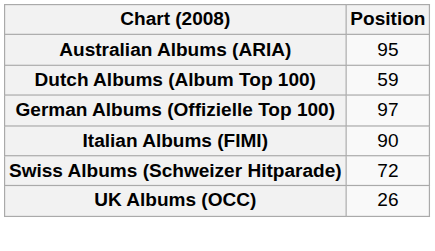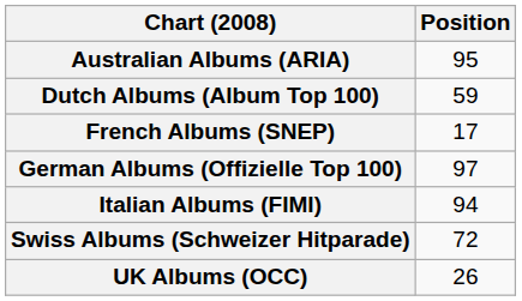 <table class="wikitable plainrowheaders sortable">
 <tr>
 <th>Chart (2008)</th>
 <th>Position</th>
 </tr>
 <tr>
 <th scope="row">Australian Albums (ARIA)</th>
 <td style="text-align:center;">95</td>
 </tr>
 <tr>
 <th scope="row">Dutch Albums (Album Top 100)</th>
 <td style="text-align:center;">59</td>
 </tr>
 <tr>
+<th scope="row">French Albums (SNEP)</th>
+<td style="text-align:center;">17</td>
+</tr>
+<tr>
 <th scope="row">German Albums (Offizielle Top 100)</th>
 <td style="text-align:center;">97</td>
 </tr>
 <tr>
 <th scope="row">Italian Albums (FIMI)</th>
-<td style="text-align:center;">90</td>
+<td style="text-align:center;">94</td>
 </tr>
 <tr>
 <th scope="row">Swiss Albums (Schweizer Hitparade)</th>
 <td style="text-align:center;">72</td>
 </tr>
 <tr>
 <th scope="row">UK Albums (OCC)</th>
 <td style="text-align:center;">26</td>
 </tr>
 </table>
